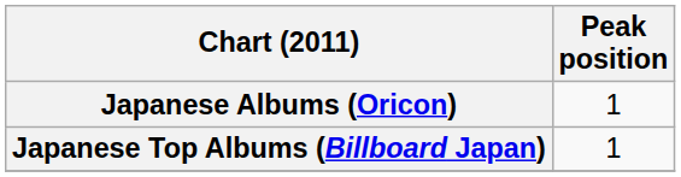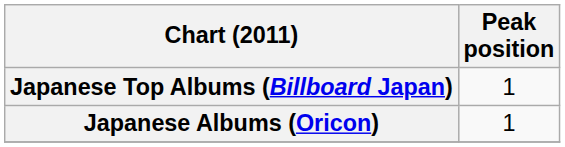 <table class="wikitable sortable plainrowheaders">
 <tr>
 <th>Chart (2011)</th>
 <th>Peak<br>position</th>
 </tr>
 <tr>
-<th scope="row">Japanese Albums (<a href='#'>Oricon</a>)</th>
+<th scope="row">Japanese Top Albums (<a href='#'><em>Billboard</em> Japan</a>)</th>
 <td style="text-align:center;">1</td>
 </tr>
 <tr>
-<th scope="row">Japanese Top Albums (<a href='#'><em>Billboard</em> Japan</a>)</th>
+<th scope="row">Japanese Albums (<a href='#'>Oricon</a>)</th>
 <td style="text-align:center;">1</td>
 </tr>
 <tr>
 </tr>
 </table>
